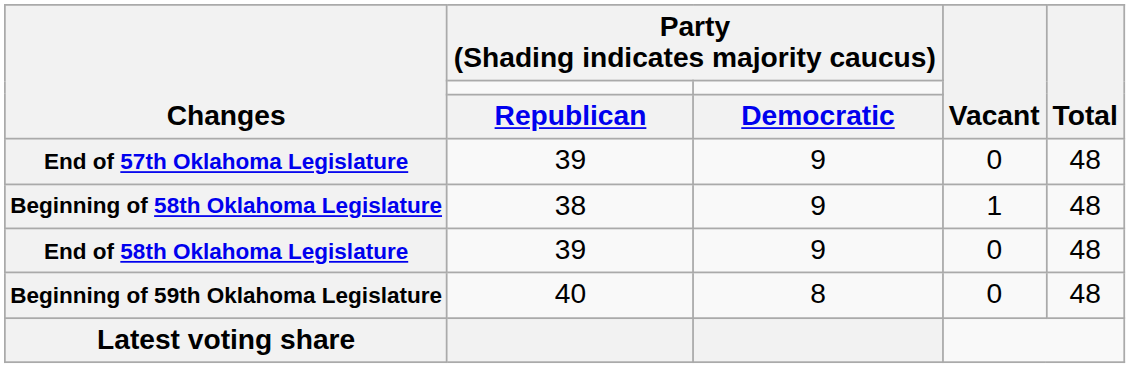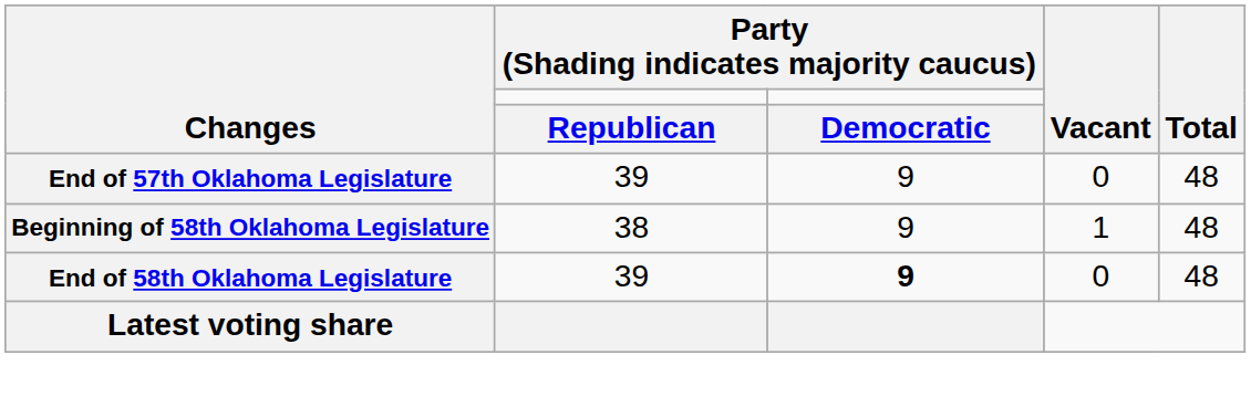 <table class="wikitable" style="text-align:center">
 <tr valign="bottom">
 <th scope="col" rowspan="3">Changes</th>
 <th scope="col" colspan="2">Party <div>(Shading indicates majority caucus)</div></th>
 <th scope="col" rowspan="3">Vacant</th>
 <th scope="col" rowspan="3">Total</th>
 </tr>
 <tr style="height:5px">
 <td style="color:#33F"></td>
 <td style="color:F33"></td>
 </tr>
 <tr>
 <th><a href='#'>Republican</a></th>
 <th><a href='#'>Democratic</a></th>
 </tr>
 <tr>
 <th scope="row" style="white-space:nowrap; font-size:80%">End of <a href='#'>57th Oklahoma Legislature</a></th>
 <td>39</td>
 <td>9</td>
 <td>0</td>
 <td>48</td>
 </tr>
 <tr>
 <th scope="row" style="white-space:nowrap; font-size:80%">Beginning of <a href='#'>58th Oklahoma Legislature</a></th>
 <td>38</td>
 <td>9</td>
 <td>1</td>
 <td>48</td>
 </tr>
 <tr>
 <th scope="row" style="white-space:nowrap; font-size:80%">End of <a href='#'>58th Oklahoma Legislature</a></th>
 <td>39</td>
-<td>9</td>
-<td>0</td>
-<td>48</td>
-</tr>
-<tr>
-<th scope="row" style="white-space:nowrap; font-size:80%">Beginning of 59th Oklahoma Legislature</th>
-<td>40</td>
-<td>8</td>
+<td><strong>9</strong></td>
 <td>0</td>
 <td>48</td>
 </tr>
 <tr>
 <th scope="row">Latest voting share</th>
 <th></th>
 <th></th>
 </tr>
 </table>
